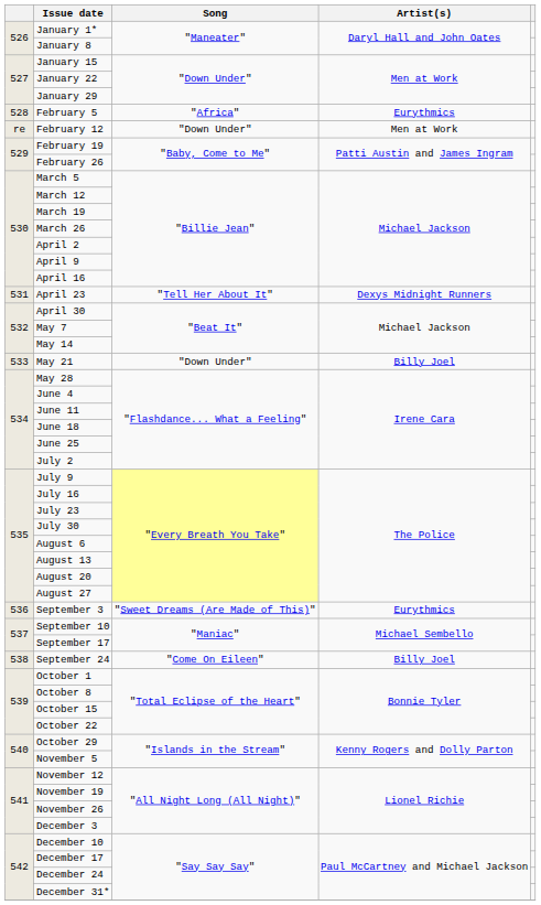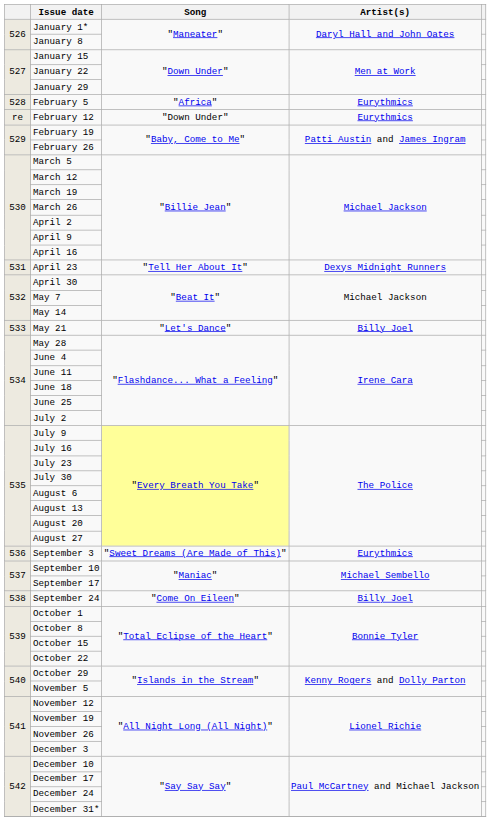 <table class="wikitable">
 <tr>
 <th width=31></th>
 <th>Issue date</th>
 <th>Song</th>
 <th>Artist(s)</th>
 <th></th>
 </tr>
 <tr>
 <td align="center" bgcolor=EDEAE0 rowspan=2>526</td>
 <td>January 1*</td>
 <td align="center" rowspan="2">"<a href='#'>Maneater</a>"</td>
 <td align="center" rowspan="2"><a href='#'>Daryl Hall and John Oates</a></td>
 <td align="center"></td>
 </tr>
 <tr>
 <td>January 8</td>
 <td align="center"></td>
 </tr>
 <tr>
 <td align="center" bgcolor=EDEAE0 rowspan=3>527</td>
 <td>January 15</td>
 <td align="center" rowspan="3">"<a href='#'>Down Under</a>"</td>
 <td align="center" rowspan="3"><a href='#'>Men at Work</a></td>
 <td align="center"></td>
 </tr>
 <tr>
 <td>January 22</td>
 <td align="center"></td>
 </tr>
 <tr>
 <td>January 29</td>
 <td align="center"></td>
 </tr>
 <tr>
 <td align="center" bgcolor=EDEAE0>528</td>
 <td>February 5</td>
 <td align="center">"<a href='#'>Africa</a>"</td>
 <td align="center"><a href='#'>Eurythmics</a></td>
 <td align="center"></td>
 </tr>
 <tr>
 <td align="center" bgcolor=EDEAE0>re</td>
 <td>February 12</td>
 <td align="center">"Down Under"</td>
-<td align="center">Men at Work</td>
+<td align="center"><a href='#'>Eurythmics</a></td>
 <td align="center"></td>
 </tr>
 <tr>
 <td align="center" bgcolor=EDEAE0 rowspan=2>529</td>
 <td>February 19</td>
 <td align="center" rowspan="2">"<a href='#'>Baby, Come to Me</a>"</td>
 <td align="center" rowspan="2"><a href='#'>Patti Austin</a> and <a href='#'>James Ingram</a></td>
 <td align="center"></td>
 </tr>
 <tr>
 <td>February 26</td>
 <td align="center"></td>
 </tr>
 <tr>
 <td align="center" bgcolor=EDEAE0 rowspan=7>530</td>
 <td>March 5</td>
 <td align="center" rowspan="7">"<a href='#'>Billie Jean</a>"</td>
 <td align="center" rowspan="7"><a href='#'>Michael Jackson</a></td>
 <td align="center"></td>
 </tr>
 <tr>
 <td>March 12</td>
 <td align="center"></td>
 </tr>
 <tr>
 <td>March 19</td>
 <td align="center"></td>
 </tr>
 <tr>
 <td>March 26</td>
 <td align="center"></td>
 </tr>
 <tr>
 <td>April 2</td>
 <td align="center"></td>
 </tr>
 <tr>
 <td>April 9</td>
 <td align="center"></td>
 </tr>
 <tr>
 <td>April 16</td>
 <td align="center"></td>
 </tr>
 <tr>
 <td align="center" bgcolor=EDEAE0>531</td>
 <td>April 23</td>
 <td align="center">"<a href='#'>Tell Her About It</a>"</td>
 <td align="center"><a href='#'>Dexys Midnight Runners</a></td>
 <td align="center"></td>
 </tr>
 <tr>
 <td align="center" bgcolor=EDEAE0 rowspan=3>532</td>
 <td>April 30</td>
 <td align="center" rowspan="3">"<a href='#'>Beat It</a>"</td>
 <td align="center" rowspan="3">Michael Jackson</td>
 <td align="center"></td>
 </tr>
 <tr>
 <td>May 7</td>
 <td align="center"></td>
 </tr>
 <tr>
 <td>May 14</td>
 <td align="center"></td>
 </tr>
 <tr>
 <td align="center" bgcolor=EDEAE0>533</td>
 <td>May 21</td>
-<td align="center">"Down Under"</td>
+<td align="center">"<a href='#'>Let's Dance</a>"</td>
 <td align="center"><a href='#'>Billy Joel</a></td>
 <td align="center"></td>
 </tr>
 <tr>
 <td align="center" bgcolor=EDEAE0 rowspan=6>534</td>
 <td>May 28</td>
 <td align="center" rowspan="6">"<a href='#'>Flashdance... What a Feeling</a>"</td>
 <td align="center" rowspan="6"><a href='#'>Irene Cara</a></td>
 <td align="center"></td>
 </tr>
 <tr>
 <td>June 4</td>
 <td align="center"></td>
 </tr>
 <tr>
 <td>June 11</td>
 <td align="center"></td>
 </tr>
 <tr>
 <td>June 18</td>
 <td align="center"></td>
 </tr>
 <tr>
 <td>June 25</td>
 <td align="center"></td>
 </tr>
 <tr>
 <td>July 2</td>
 <td align="center"></td>
 </tr>
 <tr>
 <td align="center" bgcolor=EDEAE0 rowspan=8>535</td>
 <td>July 9</td>
 <td bgcolor=#FFFF99 align="center" rowspan="8">"<a href='#'>Every Breath You Take</a>"</td>
 <td align="center" rowspan="8"><a href='#'>The Police</a></td>
 <td align="center"></td>
 </tr>
 <tr>
 <td>July 16</td>
 <td align="center"></td>
 </tr>
 <tr>
 <td>July 23</td>
 <td align="center"></td>
 </tr>
 <tr>
 <td>July 30</td>
 <td align="center"></td>
 </tr>
 <tr>
 <td>August 6</td>
 <td align="center"></td>
 </tr>
 <tr>
 <td>August 13</td>
 <td align="center"></td>
 </tr>
 <tr>
 <td>August 20</td>
 <td align="center"></td>
 </tr>
 <tr>
 <td>August 27</td>
 <td align="center"></td>
 </tr>
 <tr>
 <td align="center" bgcolor=EDEAE0>536</td>
 <td>September 3</td>
 <td align="center">"<a href='#'>Sweet Dreams (Are Made of This)</a>"</td>
 <td align="center"><a href='#'>Eurythmics</a></td>
 <td align="center"></td>
 </tr>
 <tr>
 <td align="center" bgcolor=EDEAE0 rowspan=2>537</td>
 <td>September 10</td>
 <td align="center" rowspan="2">"<a href='#'>Maniac</a>"</td>
 <td align="center" rowspan="2"><a href='#'>Michael Sembello</a></td>
 <td align="center"></td>
 </tr>
 <tr>
 <td>September 17</td>
 <td align="center"></td>
 </tr>
 <tr>
 <td align="center" bgcolor=EDEAE0>538</td>
 <td>September 24</td>
 <td align="center">"<a href='#'>Come On Eileen</a>"</td>
 <td align="center"><a href='#'>Billy Joel</a></td>
 <td align="center"></td>
 </tr>
 <tr>
 <td align="center" bgcolor=EDEAE0 rowspan=4>539</td>
 <td>October 1</td>
 <td align="center" rowspan="4">"<a href='#'>Total Eclipse of the Heart</a>"</td>
 <td align="center" rowspan="4"><a href='#'>Bonnie Tyler</a></td>
 <td align="center"></td>
 </tr>
 <tr>
 <td>October 8</td>
 <td align="center"></td>
 </tr>
 <tr>
 <td>October 15</td>
 <td align="center"></td>
 </tr>
 <tr>
 <td>October 22</td>
 <td align="center"></td>
 </tr>
 <tr>
 <td align="center" bgcolor=EDEAE0 rowspan=2>540</td>
 <td>October 29</td>
 <td align="center" rowspan="2">"<a href='#'>Islands in the Stream</a>"</td>
 <td align="center" rowspan="2"><a href='#'>Kenny Rogers</a> and <a href='#'>Dolly Parton</a></td>
 <td align="center"></td>
 </tr>
 <tr>
 <td>November 5</td>
 <td align="center"></td>
 </tr>
 <tr>
 <td align="center" bgcolor=EDEAE0 rowspan=4>541</td>
 <td>November 12</td>
 <td align="center" rowspan="4">"<a href='#'>All Night Long (All Night)</a>"</td>
 <td align="center" rowspan="4"><a href='#'>Lionel Richie</a></td>
 <td align="center"></td>
 </tr>
 <tr>
 <td>November 19</td>
 <td align="center"></td>
 </tr>
 <tr>
 <td>November 26</td>
 <td align="center"></td>
 </tr>
 <tr>
 <td>December 3</td>
 <td align="center"></td>
 </tr>
 <tr>
 <td align="center" bgcolor=EDEAE0 rowspan=4>542</td>
 <td>December 10</td>
 <td align="center" rowspan="4">"<a href='#'>Say Say Say</a>"</td>
 <td align="center" rowspan="4"><a href='#'>Paul McCartney</a> and Michael Jackson</td>
 <td align="center"></td>
 </tr>
 <tr>
 <td>December 17</td>
 <td align="center"></td>
 </tr>
 <tr>
 <td>December 24</td>
 <td align="center"></td>
 </tr>
 <tr>
 <td>December 31*</td>
 <td align="center"></td>
 </tr>
 <tr>
 </tr>
 </table>
